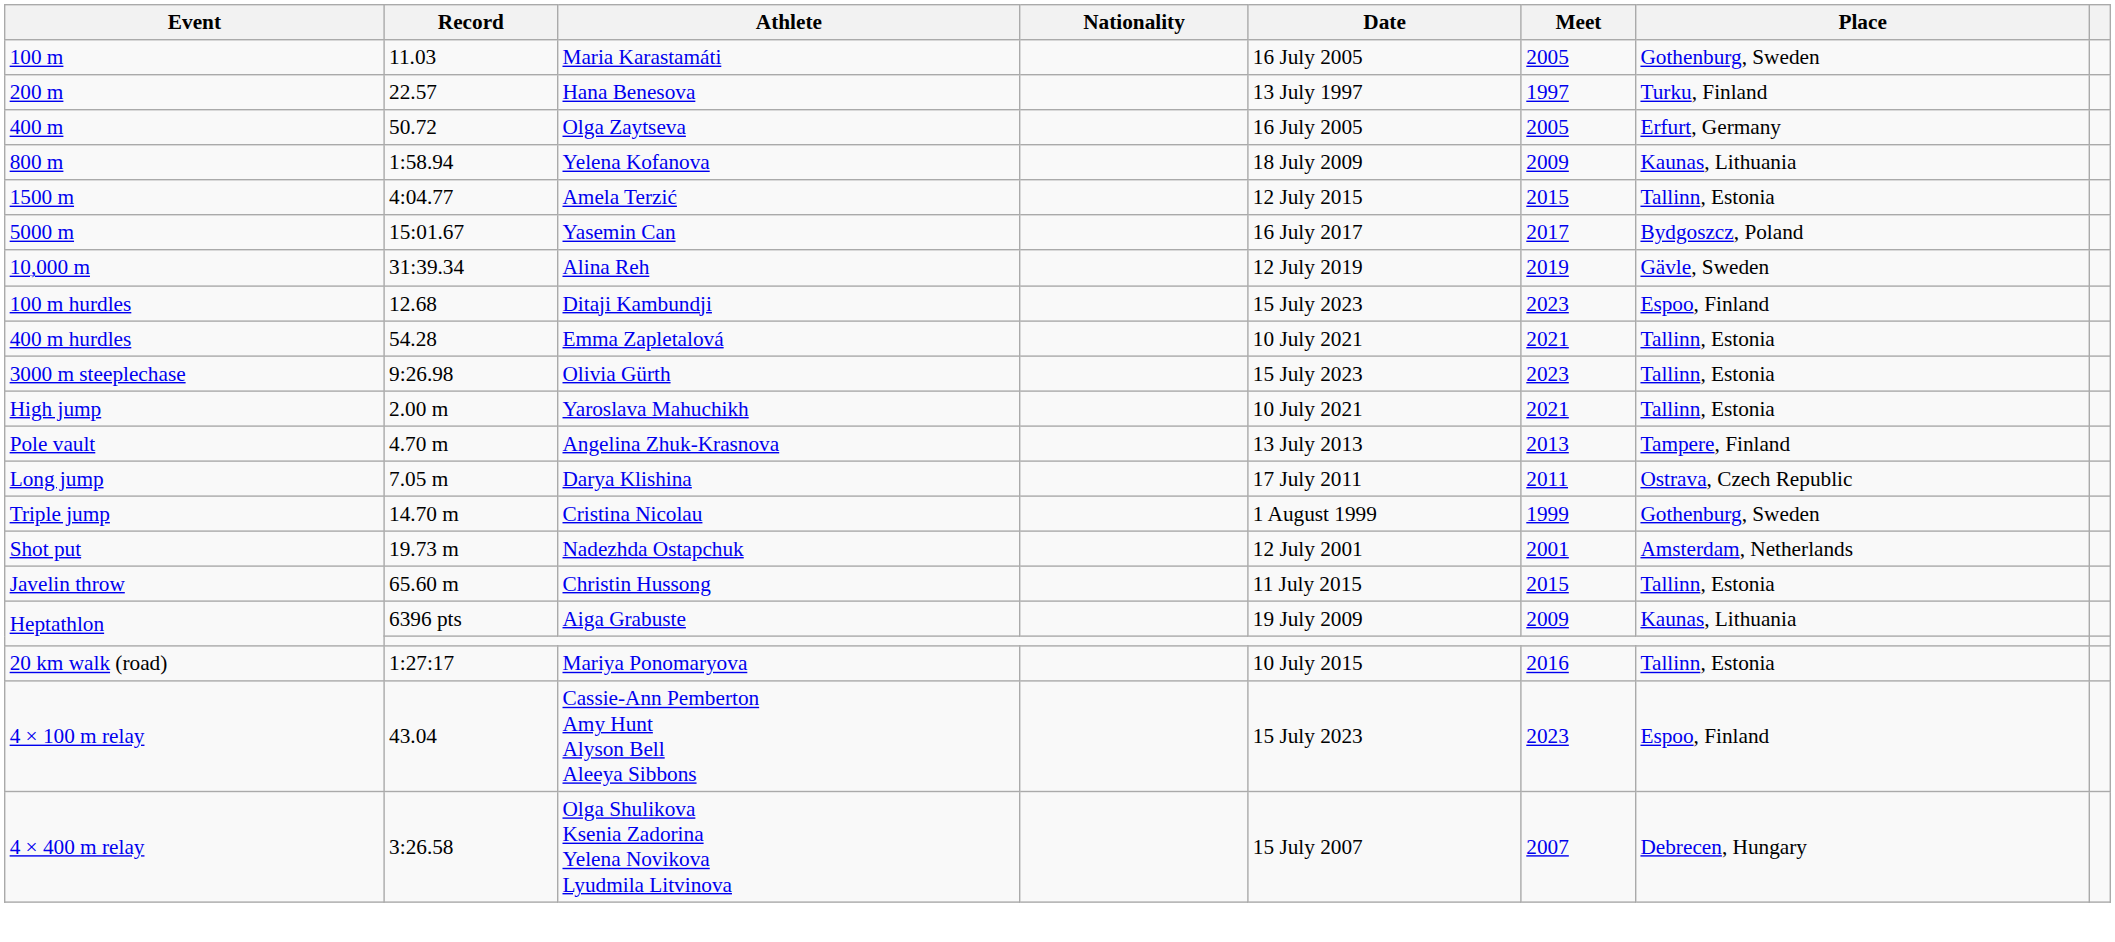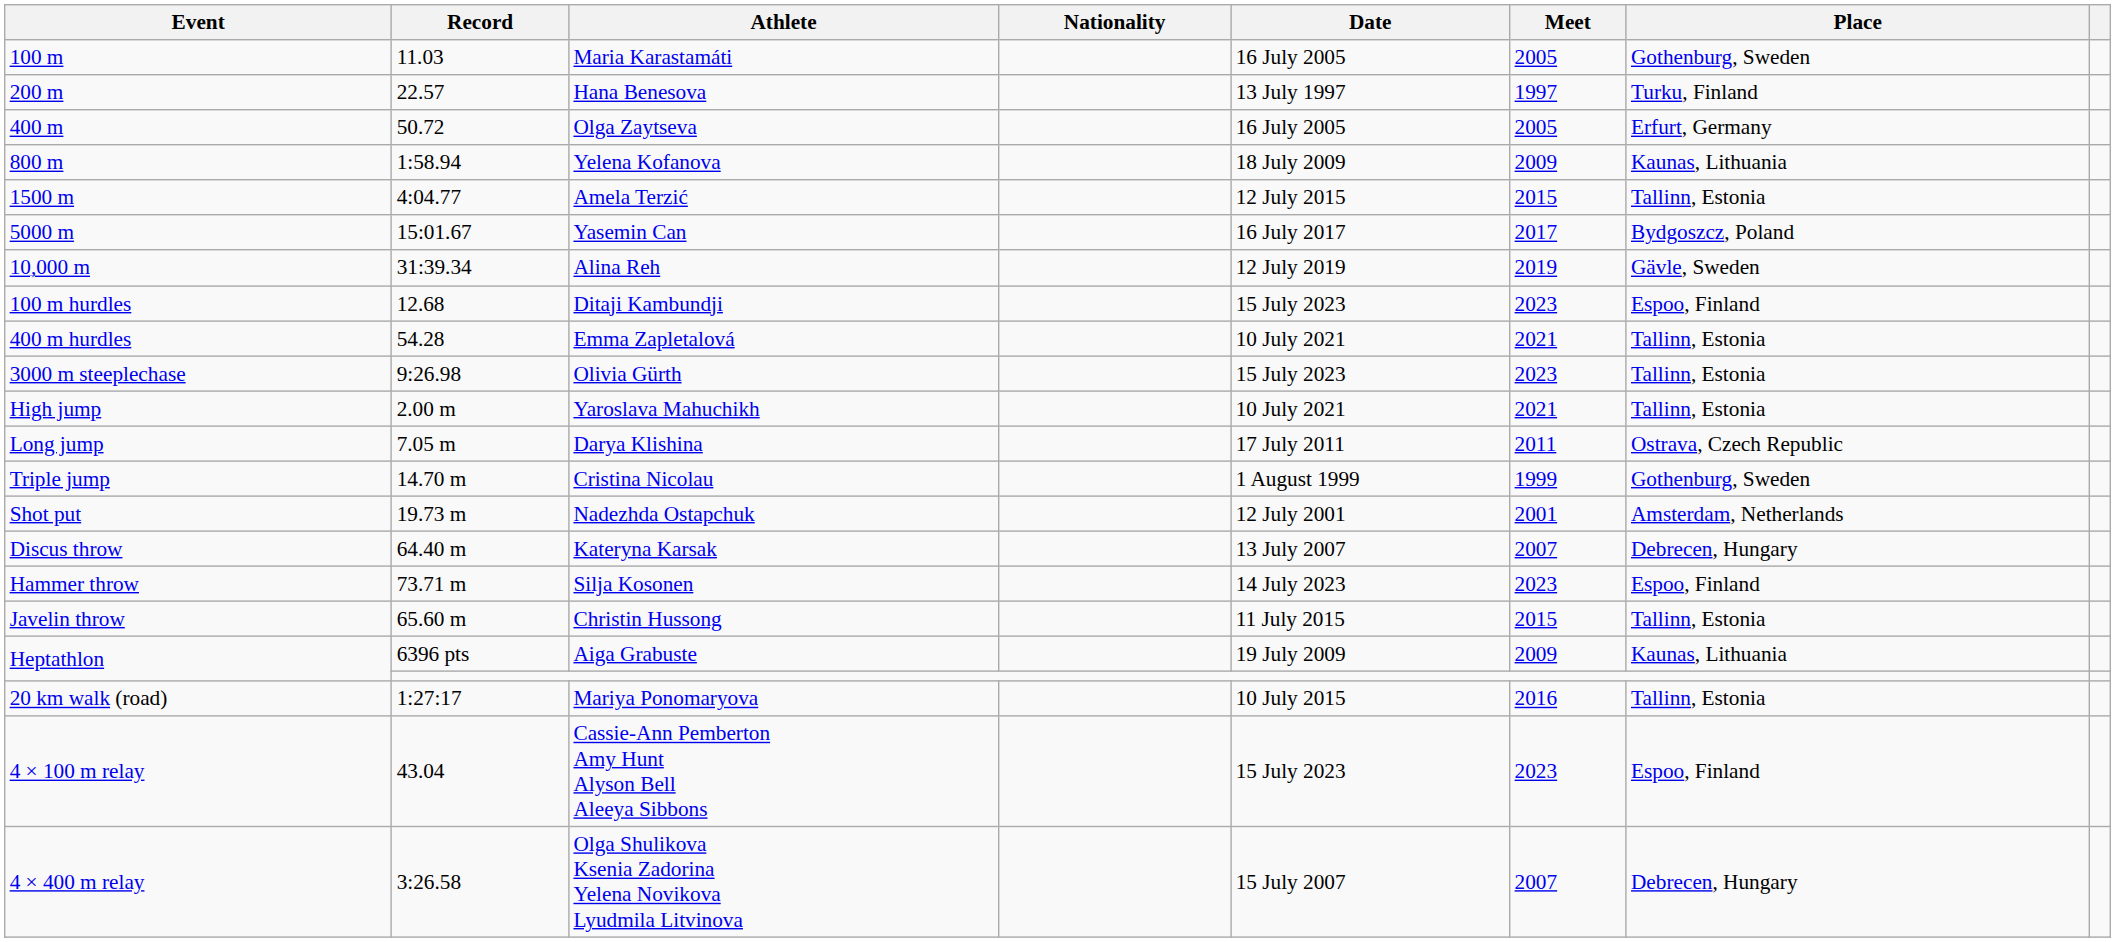 <table class="wikitable" style="font-size:95%; width: 95%;">
 <tr>
 <th>Event</th>
 <th>Record</th>
 <th>Athlete</th>
 <th>Nationality</th>
 <th>Date</th>
 <th>Meet</th>
 <th>Place</th>
 <th></th>
 </tr>
 <tr>
 <td><a href='#'>100 m</a></td>
 <td>11.03 </td>
 <td><a href='#'>Maria Karastamáti</a></td>
 <td></td>
 <td>16 July 2005</td>
 <td><a href='#'>2005</a></td>
 <td><a href='#'>Gothenburg</a>, Sweden</td>
 <td></td>
 </tr>
 <tr>
 <td><a href='#'>200 m</a></td>
 <td>22.57 </td>
 <td><a href='#'>Hana Benesova</a></td>
 <td></td>
 <td>13 July 1997</td>
 <td><a href='#'>1997</a></td>
 <td><a href='#'>Turku</a>, Finland</td>
 <td></td>
 </tr>
 <tr>
 <td><a href='#'>400 m</a></td>
 <td>50.72</td>
 <td><a href='#'>Olga Zaytseva</a></td>
 <td></td>
 <td>16 July 2005</td>
 <td><a href='#'>2005</a></td>
 <td><a href='#'>Erfurt</a>, Germany</td>
 <td></td>
 </tr>
 <tr>
 <td><a href='#'>800 m</a></td>
 <td>1:58.94</td>
 <td><a href='#'>Yelena Kofanova</a></td>
 <td></td>
 <td>18 July 2009</td>
 <td><a href='#'>2009</a></td>
 <td><a href='#'>Kaunas</a>, Lithuania</td>
 <td></td>
 </tr>
 <tr>
 <td><a href='#'>1500 m</a></td>
 <td>4:04.77</td>
 <td><a href='#'>Amela Terzić</a></td>
 <td></td>
 <td>12 July 2015</td>
 <td><a href='#'>2015</a></td>
 <td><a href='#'>Tallinn</a>, Estonia</td>
 <td></td>
 </tr>
 <tr>
 <td><a href='#'>5000 m</a></td>
 <td>15:01.67</td>
 <td><a href='#'>Yasemin Can</a></td>
 <td></td>
 <td>16 July 2017</td>
 <td><a href='#'>2017</a></td>
 <td><a href='#'>Bydgoszcz</a>, Poland</td>
 <td></td>
 </tr>
 <tr>
 <td><a href='#'>10,000 m</a></td>
 <td>31:39.34</td>
 <td><a href='#'>Alina Reh</a></td>
 <td></td>
 <td>12 July 2019</td>
 <td><a href='#'>2019</a></td>
 <td><a href='#'>Gävle</a>, Sweden</td>
 <td></td>
 </tr>
 <tr>
 <td><a href='#'>100 m hurdles</a></td>
 <td>12.68 </td>
 <td><a href='#'>Ditaji Kambundji</a></td>
 <td></td>
 <td>15 July 2023</td>
 <td><a href='#'>2023</a></td>
 <td><a href='#'>Espoo</a>, Finland</td>
 <td></td>
 </tr>
 <tr>
 <td><a href='#'>400 m hurdles</a></td>
 <td>54.28</td>
 <td><a href='#'>Emma Zapletalová</a></td>
 <td></td>
 <td>10 July 2021</td>
 <td><a href='#'>2021</a></td>
 <td><a href='#'>Tallinn</a>, Estonia</td>
 <td></td>
 </tr>
 <tr>
 <td><a href='#'>3000 m steeplechase</a></td>
 <td>9:26.98</td>
 <td><a href='#'>Olivia Gürth</a></td>
 <td></td>
 <td>15 July 2023</td>
 <td><a href='#'>2023</a></td>
 <td><a href='#'>Tallinn</a>, Estonia</td>
 <td></td>
 </tr>
 <tr>
 <td><a href='#'>High jump</a></td>
 <td>2.00 m</td>
 <td><a href='#'>Yaroslava Mahuchikh</a></td>
 <td></td>
 <td>10 July 2021</td>
 <td><a href='#'>2021</a></td>
 <td><a href='#'>Tallinn</a>, Estonia</td>
 <td></td>
 </tr>
 <tr>
-<td><a href='#'>Pole vault</a></td>
-<td>4.70 m</td>
-<td><a href='#'>Angelina Zhuk-Krasnova</a></td>
-<td></td>
-<td>13 July 2013</td>
-<td><a href='#'>2013</a></td>
-<td><a href='#'>Tampere</a>, Finland</td>
-<td></td>
-</tr>
-<tr>
 <td><a href='#'>Long jump</a></td>
 <td>7.05 m </td>
 <td><a href='#'>Darya Klishina</a></td>
 <td></td>
 <td>17 July 2011</td>
 <td><a href='#'>2011</a></td>
 <td><a href='#'>Ostrava</a>, Czech Republic</td>
 <td></td>
 </tr>
 <tr>
 <td><a href='#'>Triple jump</a></td>
 <td>14.70 m </td>
 <td><a href='#'>Cristina Nicolau</a></td>
 <td></td>
 <td>1 August 1999</td>
 <td><a href='#'>1999</a></td>
 <td><a href='#'>Gothenburg</a>, Sweden</td>
 <td></td>
 </tr>
 <tr>
 <td><a href='#'>Shot put</a></td>
 <td>19.73 m</td>
 <td><a href='#'>Nadezhda Ostapchuk</a></td>
 <td></td>
 <td>12 July 2001</td>
 <td><a href='#'>2001</a></td>
 <td><a href='#'>Amsterdam</a>, Netherlands</td>
+<td></td>
+</tr>
+<tr>
+<td><a href='#'>Discus throw</a></td>
+<td>64.40 m</td>
+<td><a href='#'>Kateryna Karsak</a></td>
+<td></td>
+<td>13 July 2007</td>
+<td><a href='#'>2007</a></td>
+<td><a href='#'>Debrecen</a>, Hungary</td>
+<td></td>
+</tr>
+<tr>
+<td><a href='#'>Hammer throw</a></td>
+<td>73.71 m</td>
+<td><a href='#'>Silja Kosonen</a></td>
+<td></td>
+<td>14 July 2023</td>
+<td><a href='#'>2023</a></td>
+<td><a href='#'>Espoo</a>, Finland</td>
 <td></td>
 </tr>
 <tr>
 <td><a href='#'>Javelin throw</a></td>
 <td>65.60 m</td>
 <td><a href='#'>Christin Hussong</a></td>
 <td></td>
 <td>11 July 2015</td>
 <td><a href='#'>2015</a></td>
 <td><a href='#'>Tallinn</a>, Estonia</td>
 <td></td>
 </tr>
 <tr>
 <td rowspan=2><a href='#'>Heptathlon</a></td>
 <td>6396 pts</td>
 <td><a href='#'>Aiga Grabuste</a></td>
 <td></td>
 <td>19 July 2009</td>
 <td><a href='#'>2009</a></td>
 <td><a href='#'>Kaunas</a>, Lithuania</td>
 <td></td>
 </tr>
 <tr>
 <td colspan=6></td>
 <td></td>
 </tr>
 <tr>
 <td><a href='#'>20 km walk</a> (road)</td>
 <td>1:27:17</td>
 <td><a href='#'>Mariya Ponomaryova</a></td>
 <td></td>
 <td>10 July 2015</td>
 <td><a href='#'>2016</a></td>
 <td><a href='#'>Tallinn</a>, Estonia</td>
 <td></td>
 </tr>
 <tr>
 <td><a href='#'>4 × 100 m relay</a></td>
 <td>43.04</td>
 <td><a href='#'>Cassie-Ann Pemberton</a><br><a href='#'>Amy Hunt</a><br><a href='#'>Alyson Bell</a><br><a href='#'>Aleeya Sibbons</a></td>
 <td></td>
 <td>15 July 2023</td>
 <td><a href='#'>2023</a></td>
 <td><a href='#'>Espoo</a>, Finland</td>
 <td></td>
 </tr>
 <tr>
 <td><a href='#'>4 × 400 m relay</a></td>
 <td>3:26.58</td>
 <td><a href='#'>Olga Shulikova</a><br><a href='#'>Ksenia Zadorina</a><br><a href='#'>Yelena Novikova</a><br><a href='#'>Lyudmila Litvinova</a></td>
 <td></td>
 <td>15 July 2007</td>
 <td><a href='#'>2007</a></td>
 <td><a href='#'>Debrecen</a>, Hungary</td>
 <td></td>
 </tr>
 </table>
